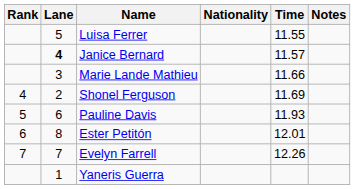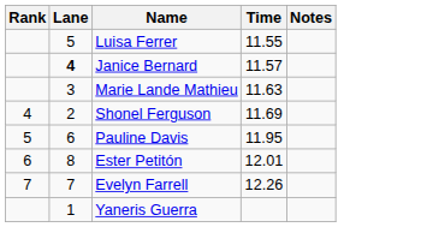 <table class="wikitable sortable" style="text-align:center;font-size:95%">
 <tr>
 <th>Rank</th>
 <th>Lane</th>
 <th>Name</th>
-<th>Nationality</th>
 <th>Time</th>
 <th>Notes</th>
 </tr>
 <tr>
 <td></td>
 <td>5</td>
 <td align=left><a href='#'>Luisa Ferrer</a></td>
-<td align=left></td>
 <td>11.55</td>
 <td></td>
 </tr>
 <tr>
 <td></td>
 <td><strong>4</strong></td>
 <td align=left><a href='#'>Janice Bernard</a></td>
-<td align=left></td>
 <td>11.57</td>
 <td></td>
 </tr>
 <tr>
 <td></td>
 <td>3</td>
 <td align=left><a href='#'>Marie Lande Mathieu</a></td>
-<td align=left></td>
-<td>11.66</td>
+<td>11.63</td>
 <td></td>
 </tr>
 <tr>
 <td>4</td>
 <td>2</td>
 <td align=left><a href='#'>Shonel Ferguson</a></td>
-<td align=left></td>
 <td>11.69</td>
 <td></td>
 </tr>
 <tr>
 <td>5</td>
 <td>6</td>
 <td align=left><a href='#'>Pauline Davis</a></td>
-<td align=left></td>
-<td>11.93</td>
+<td>11.95</td>
 <td></td>
 </tr>
 <tr>
 <td>6</td>
 <td>8</td>
 <td align=left><a href='#'>Ester Petitón</a></td>
-<td align=left></td>
 <td>12.01</td>
 <td></td>
 </tr>
 <tr>
 <td>7</td>
 <td>7</td>
 <td align=left><a href='#'>Evelyn Farrell</a></td>
-<td align=left></td>
 <td>12.26</td>
 <td></td>
 </tr>
 <tr>
 <td></td>
 <td>1</td>
 <td align=left><a href='#'>Yaneris Guerra</a></td>
-<td align=left></td>
 <td></td>
 <td></td>
 </tr>
 </table>
